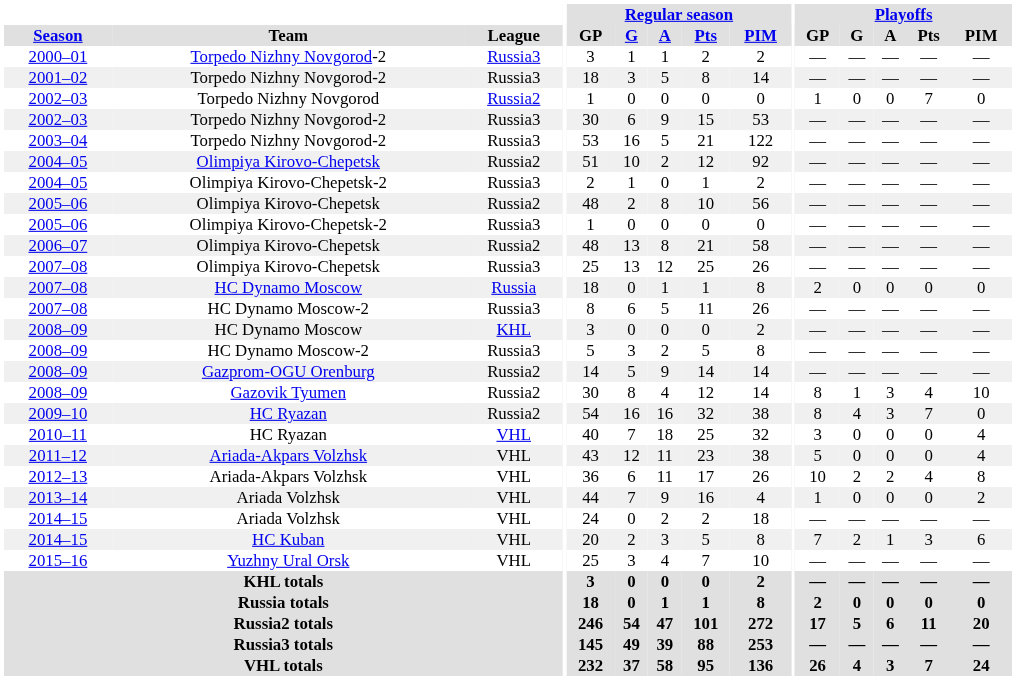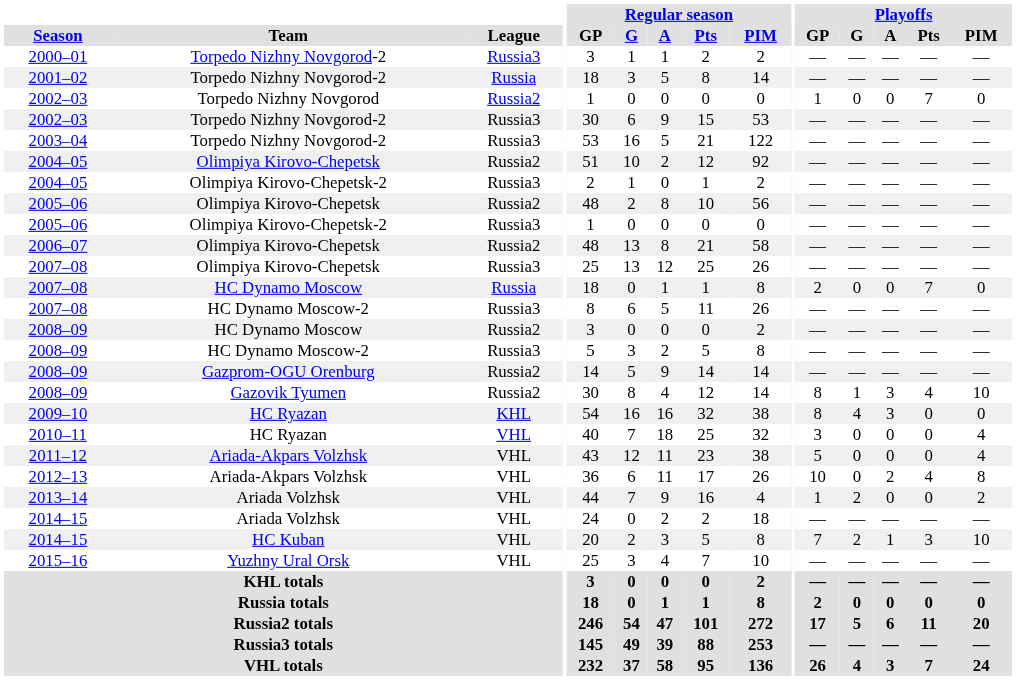 <table border="0" cellpadding="1" cellspacing="0" style="text-align:center; width:60em">
 <tr bgcolor="#e0e0e0">
 <th colspan="3" bgcolor="#ffffff"></th>
 <th rowspan="99" bgcolor="#ffffff"></th>
 <th colspan="5"><a href='#'>Regular season</a></th>
 <th rowspan="99" bgcolor="#ffffff"></th>
 <th colspan="5"><a href='#'>Playoffs</a></th>
 </tr>
 <tr bgcolor="#e0e0e0">
 <th><a href='#'>Season</a></th>
 <th>Team</th>
 <th>League</th>
 <th>GP</th>
 <th><a href='#'>G</a></th>
 <th><a href='#'>A</a></th>
 <th><a href='#'>Pts</a></th>
 <th><a href='#'>PIM</a></th>
 <th>GP</th>
 <th>G</th>
 <th>A</th>
 <th>Pts</th>
 <th>PIM</th>
 </tr>
 <tr>
 <td><a href='#'>2000–01</a></td>
 <td><a href='#'>Torpedo Nizhny Novgorod</a>-2</td>
 <td><a href='#'>Russia3</a></td>
 <td>3</td>
 <td>1</td>
 <td>1</td>
 <td>2</td>
 <td>2</td>
 <td>—</td>
 <td>—</td>
 <td>—</td>
 <td>—</td>
 <td>—</td>
 </tr>
 <tr bgcolor="#f0f0f0">
 <td><a href='#'>2001–02</a></td>
 <td>Torpedo Nizhny Novgorod-2</td>
-<td>Russia3</td>
+<td><a href='#'>Russia</a></td>
 <td>18</td>
 <td>3</td>
 <td>5</td>
 <td>8</td>
 <td>14</td>
 <td>—</td>
 <td>—</td>
 <td>—</td>
 <td>—</td>
 <td>—</td>
 </tr>
 <tr>
 <td><a href='#'>2002–03</a></td>
 <td>Torpedo Nizhny Novgorod</td>
 <td><a href='#'>Russia2</a></td>
 <td>1</td>
 <td>0</td>
 <td>0</td>
 <td>0</td>
 <td>0</td>
 <td>1</td>
 <td>0</td>
 <td>0</td>
 <td>7</td>
 <td>0</td>
 </tr>
 <tr bgcolor="#f0f0f0">
 <td><a href='#'>2002–03</a></td>
 <td>Torpedo Nizhny Novgorod-2</td>
 <td>Russia3</td>
 <td>30</td>
 <td>6</td>
 <td>9</td>
 <td>15</td>
 <td>53</td>
 <td>—</td>
 <td>—</td>
 <td>—</td>
 <td>—</td>
 <td>—</td>
 </tr>
 <tr>
 <td><a href='#'>2003–04</a></td>
 <td>Torpedo Nizhny Novgorod-2</td>
 <td>Russia3</td>
 <td>53</td>
 <td>16</td>
 <td>5</td>
 <td>21</td>
 <td>122</td>
 <td>—</td>
 <td>—</td>
 <td>—</td>
 <td>—</td>
 <td>—</td>
 </tr>
 <tr bgcolor="#f0f0f0">
 <td><a href='#'>2004–05</a></td>
 <td><a href='#'>Olimpiya Kirovo-Chepetsk</a></td>
 <td>Russia2</td>
 <td>51</td>
 <td>10</td>
 <td>2</td>
 <td>12</td>
 <td>92</td>
 <td>—</td>
 <td>—</td>
 <td>—</td>
 <td>—</td>
 <td>—</td>
 </tr>
 <tr>
 <td><a href='#'>2004–05</a></td>
 <td>Olimpiya Kirovo-Chepetsk-2</td>
 <td>Russia3</td>
 <td>2</td>
 <td>1</td>
 <td>0</td>
 <td>1</td>
 <td>2</td>
 <td>—</td>
 <td>—</td>
 <td>—</td>
 <td>—</td>
 <td>—</td>
 </tr>
 <tr bgcolor="#f0f0f0">
 <td><a href='#'>2005–06</a></td>
 <td>Olimpiya Kirovo-Chepetsk</td>
 <td>Russia2</td>
 <td>48</td>
 <td>2</td>
 <td>8</td>
 <td>10</td>
 <td>56</td>
 <td>—</td>
 <td>—</td>
 <td>—</td>
 <td>—</td>
 <td>—</td>
 </tr>
 <tr>
 <td><a href='#'>2005–06</a></td>
 <td>Olimpiya Kirovo-Chepetsk-2</td>
 <td>Russia3</td>
 <td>1</td>
 <td>0</td>
 <td>0</td>
 <td>0</td>
 <td>0</td>
 <td>—</td>
 <td>—</td>
 <td>—</td>
 <td>—</td>
 <td>—</td>
 </tr>
 <tr bgcolor="#f0f0f0">
 <td><a href='#'>2006–07</a></td>
 <td>Olimpiya Kirovo-Chepetsk</td>
 <td>Russia2</td>
 <td>48</td>
 <td>13</td>
 <td>8</td>
 <td>21</td>
 <td>58</td>
 <td>—</td>
 <td>—</td>
 <td>—</td>
 <td>—</td>
 <td>—</td>
 </tr>
 <tr>
 <td><a href='#'>2007–08</a></td>
 <td>Olimpiya Kirovo-Chepetsk</td>
 <td>Russia3</td>
 <td>25</td>
 <td>13</td>
 <td>12</td>
 <td>25</td>
 <td>26</td>
 <td>—</td>
 <td>—</td>
 <td>—</td>
 <td>—</td>
 <td>—</td>
 </tr>
 <tr bgcolor="#f0f0f0">
 <td><a href='#'>2007–08</a></td>
 <td><a href='#'>HC Dynamo Moscow</a></td>
 <td><a href='#'>Russia</a></td>
 <td>18</td>
 <td>0</td>
 <td>1</td>
 <td>1</td>
 <td>8</td>
 <td>2</td>
 <td>0</td>
 <td>0</td>
-<td>0</td>
+<td>7</td>
 <td>0</td>
 </tr>
 <tr>
 <td><a href='#'>2007–08</a></td>
 <td>HC Dynamo Moscow-2</td>
 <td>Russia3</td>
 <td>8</td>
 <td>6</td>
 <td>5</td>
 <td>11</td>
 <td>26</td>
 <td>—</td>
 <td>—</td>
 <td>—</td>
 <td>—</td>
 <td>—</td>
 </tr>
 <tr bgcolor="#f0f0f0">
 <td><a href='#'>2008–09</a></td>
 <td>HC Dynamo Moscow</td>
-<td><a href='#'>KHL</a></td>
+<td>Russia2</td>
 <td>3</td>
 <td>0</td>
 <td>0</td>
 <td>0</td>
 <td>2</td>
 <td>—</td>
 <td>—</td>
 <td>—</td>
 <td>—</td>
 <td>—</td>
 </tr>
 <tr>
 <td><a href='#'>2008–09</a></td>
 <td>HC Dynamo Moscow-2</td>
 <td>Russia3</td>
 <td>5</td>
 <td>3</td>
 <td>2</td>
 <td>5</td>
 <td>8</td>
 <td>—</td>
 <td>—</td>
 <td>—</td>
 <td>—</td>
 <td>—</td>
 </tr>
 <tr bgcolor="#f0f0f0">
 <td><a href='#'>2008–09</a></td>
 <td><a href='#'>Gazprom-OGU Orenburg</a></td>
 <td>Russia2</td>
 <td>14</td>
 <td>5</td>
 <td>9</td>
 <td>14</td>
 <td>14</td>
 <td>—</td>
 <td>—</td>
 <td>—</td>
 <td>—</td>
 <td>—</td>
 </tr>
 <tr>
 <td><a href='#'>2008–09</a></td>
 <td><a href='#'>Gazovik Tyumen</a></td>
 <td>Russia2</td>
 <td>30</td>
 <td>8</td>
 <td>4</td>
 <td>12</td>
 <td>14</td>
 <td>8</td>
 <td>1</td>
 <td>3</td>
 <td>4</td>
 <td>10</td>
 </tr>
 <tr bgcolor="#f0f0f0">
 <td><a href='#'>2009–10</a></td>
 <td><a href='#'>HC Ryazan</a></td>
-<td>Russia2</td>
+<td><a href='#'>KHL</a></td>
 <td>54</td>
 <td>16</td>
 <td>16</td>
 <td>32</td>
 <td>38</td>
 <td>8</td>
 <td>4</td>
 <td>3</td>
-<td>7</td>
+<td>0</td>
 <td>0</td>
 </tr>
 <tr>
 <td><a href='#'>2010–11</a></td>
 <td>HC Ryazan</td>
 <td><a href='#'>VHL</a></td>
 <td>40</td>
 <td>7</td>
 <td>18</td>
 <td>25</td>
 <td>32</td>
 <td>3</td>
 <td>0</td>
 <td>0</td>
 <td>0</td>
 <td>4</td>
 </tr>
 <tr bgcolor="#f0f0f0">
 <td><a href='#'>2011–12</a></td>
 <td><a href='#'>Ariada-Akpars Volzhsk</a></td>
 <td>VHL</td>
 <td>43</td>
 <td>12</td>
 <td>11</td>
 <td>23</td>
 <td>38</td>
 <td>5</td>
 <td>0</td>
 <td>0</td>
 <td>0</td>
 <td>4</td>
 </tr>
 <tr>
 <td><a href='#'>2012–13</a></td>
 <td>Ariada-Akpars Volzhsk</td>
 <td>VHL</td>
 <td>36</td>
 <td>6</td>
 <td>11</td>
 <td>17</td>
 <td>26</td>
 <td>10</td>
-<td>2</td>
+<td>0</td>
 <td>2</td>
 <td>4</td>
 <td>8</td>
 </tr>
 <tr bgcolor="#f0f0f0">
 <td><a href='#'>2013–14</a></td>
 <td>Ariada Volzhsk</td>
 <td>VHL</td>
 <td>44</td>
 <td>7</td>
 <td>9</td>
 <td>16</td>
 <td>4</td>
 <td>1</td>
-<td>0</td>
+<td>2</td>
 <td>0</td>
 <td>0</td>
 <td>2</td>
 </tr>
 <tr>
 <td><a href='#'>2014–15</a></td>
 <td>Ariada Volzhsk</td>
 <td>VHL</td>
 <td>24</td>
 <td>0</td>
 <td>2</td>
 <td>2</td>
 <td>18</td>
 <td>—</td>
 <td>—</td>
 <td>—</td>
 <td>—</td>
 <td>—</td>
 </tr>
 <tr bgcolor="#f0f0f0">
 <td><a href='#'>2014–15</a></td>
 <td><a href='#'>HC Kuban</a></td>
 <td>VHL</td>
 <td>20</td>
 <td>2</td>
 <td>3</td>
 <td>5</td>
 <td>8</td>
 <td>7</td>
 <td>2</td>
 <td>1</td>
 <td>3</td>
-<td>6</td>
+<td>10</td>
 </tr>
 <tr>
 <td><a href='#'>2015–16</a></td>
 <td><a href='#'>Yuzhny Ural Orsk</a></td>
 <td>VHL</td>
 <td>25</td>
 <td>3</td>
 <td>4</td>
 <td>7</td>
 <td>10</td>
 <td>—</td>
 <td>—</td>
 <td>—</td>
 <td>—</td>
 <td>—</td>
 </tr>
 <tr>
 </tr>
 <tr ALIGN="center" bgcolor="#e0e0e0">
 <th colspan="3">KHL totals</th>
 <th ALIGN="center">3</th>
 <th ALIGN="center">0</th>
 <th ALIGN="center">0</th>
 <th ALIGN="center">0</th>
 <th ALIGN="center">2</th>
 <th ALIGN="center">—</th>
 <th ALIGN="center">—</th>
 <th ALIGN="center">—</th>
 <th ALIGN="center">—</th>
 <th ALIGN="center">—</th>
 </tr>
 <tr>
 </tr>
 <tr ALIGN="center" bgcolor="#e0e0e0">
 <th colspan="3">Russia totals</th>
 <th ALIGN="center">18</th>
 <th ALIGN="center">0</th>
 <th ALIGN="center">1</th>
 <th ALIGN="center">1</th>
 <th ALIGN="center">8</th>
 <th ALIGN="center">2</th>
 <th ALIGN="center">0</th>
 <th ALIGN="center">0</th>
 <th ALIGN="center">0</th>
 <th ALIGN="center">0</th>
 </tr>
 <tr>
 </tr>
 <tr ALIGN="center" bgcolor="#e0e0e0">
 <th colspan="3">Russia2 totals</th>
 <th ALIGN="center">246</th>
 <th ALIGN="center">54</th>
 <th ALIGN="center">47</th>
 <th ALIGN="center">101</th>
 <th ALIGN="center">272</th>
 <th ALIGN="center">17</th>
 <th ALIGN="center">5</th>
 <th ALIGN="center">6</th>
 <th ALIGN="center">11</th>
 <th ALIGN="center">20</th>
 </tr>
 <tr>
 </tr>
 <tr ALIGN="center" bgcolor="#e0e0e0">
 <th colspan="3">Russia3 totals</th>
 <th ALIGN="center">145</th>
 <th ALIGN="center">49</th>
 <th ALIGN="center">39</th>
 <th ALIGN="center">88</th>
 <th ALIGN="center">253</th>
 <th ALIGN="center">—</th>
 <th ALIGN="center">—</th>
 <th ALIGN="center">—</th>
 <th ALIGN="center">—</th>
 <th ALIGN="center">—</th>
 </tr>
 <tr>
 </tr>
 <tr ALIGN="center" bgcolor="#e0e0e0">
 <th colspan="3">VHL totals</th>
 <th ALIGN="center">232</th>
 <th ALIGN="center">37</th>
 <th ALIGN="center">58</th>
 <th ALIGN="center">95</th>
 <th ALIGN="center">136</th>
 <th ALIGN="center">26</th>
 <th ALIGN="center">4</th>
 <th ALIGN="center">3</th>
 <th ALIGN="center">7</th>
 <th ALIGN="center">24</th>
 </tr>
 </table>
